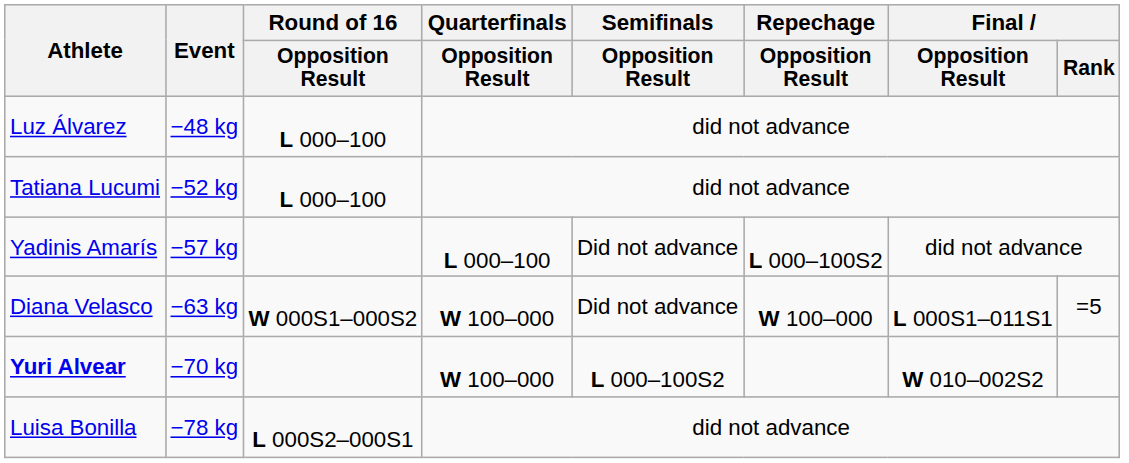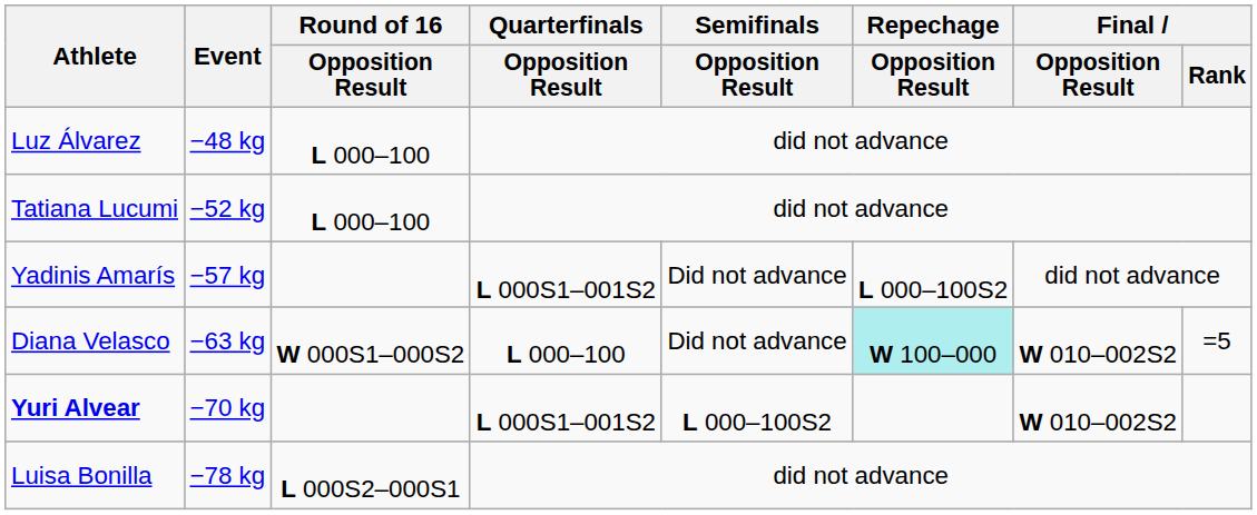 <table class="wikitable" style="font-size:90%">
 <tr>
 <th rowspan=2>Athlete</th>
 <th rowspan=2>Event</th>
 <th>Round of 16</th>
 <th>Quarterfinals</th>
 <th>Semifinals</th>
 <th>Repechage</th>
 <th colspan=2>Final / </th>
 </tr>
 <tr style="font-size:95%">
 <th>Opposition<br>Result</th>
 <th>Opposition<br>Result</th>
 <th>Opposition<br>Result</th>
 <th>Opposition<br>Result</th>
 <th>Opposition<br>Result</th>
 <th>Rank</th>
 </tr>
 <tr align=center>
 <td align=left><a href='#'>Luz Álvarez</a></td>
 <td align=left><a href='#'>−48 kg</a></td>
 <td><br><strong>L</strong> 000–100</td>
 <td colspan=5>did not advance</td>
 </tr>
 <tr align=center>
 <td align=left><a href='#'>Tatiana Lucumi</a></td>
 <td align=left><a href='#'>−52 kg</a></td>
 <td><br><strong>L</strong> 000–100</td>
 <td colspan=5>did not advance</td>
 </tr>
 <tr align=center>
 <td align=left><a href='#'>Yadinis Amarís</a></td>
 <td align=left><a href='#'>−57 kg</a></td>
 <td></td>
-<td><br><strong>L</strong> 000–100</td>
+<td><br><strong>L</strong> 000S1–001S2</td>
 <td>Did not advance</td>
 <td><br><strong>L</strong> 000–100S2</td>
 <td colspan=2>did not advance</td>
 </tr>
 <tr align=center>
 <td align=left><a href='#'>Diana Velasco</a></td>
 <td align=left><a href='#'>−63 kg</a></td>
 <td><br><strong>W</strong> 000S1–000S2</td>
-<td><br><strong>W</strong> 100–000</td>
+<td><br><strong>L</strong> 000–100</td>
 <td>Did not advance</td>
-<td><br><strong>W</strong> 100–000</td>
-<td><br><strong>L</strong> 000S1–011S1</td>
+<td style="background: paleturquoise;"><br><strong>W</strong> 100–000</td>
+<td><br><strong>W</strong> 010–002S2</td>
 <td>=5</td>
 </tr>
 <tr align=center>
 <td align=left><strong><a href='#'>Yuri Alvear</a></strong></td>
 <td align=left><a href='#'>−70 kg</a></td>
 <td></td>
-<td><br><strong>W</strong> 100–000</td>
+<td><br><strong>L</strong> 000S1–001S2</td>
 <td><br><strong>L</strong> 000–100S2</td>
 <td></td>
 <td><br><strong>W</strong> 010–002S2</td>
 <td></td>
 </tr>
 <tr align=center>
 <td align=left><a href='#'>Luisa Bonilla</a></td>
 <td align=left><a href='#'>−78 kg</a></td>
 <td><br><strong>L</strong> 000S2–000S1</td>
 <td colspan=5>did not advance</td>
 </tr>
 </table>
